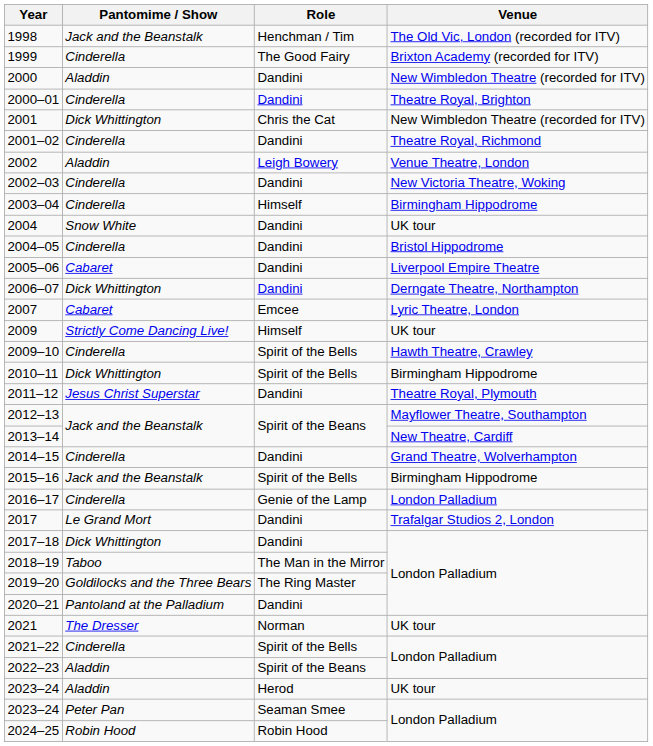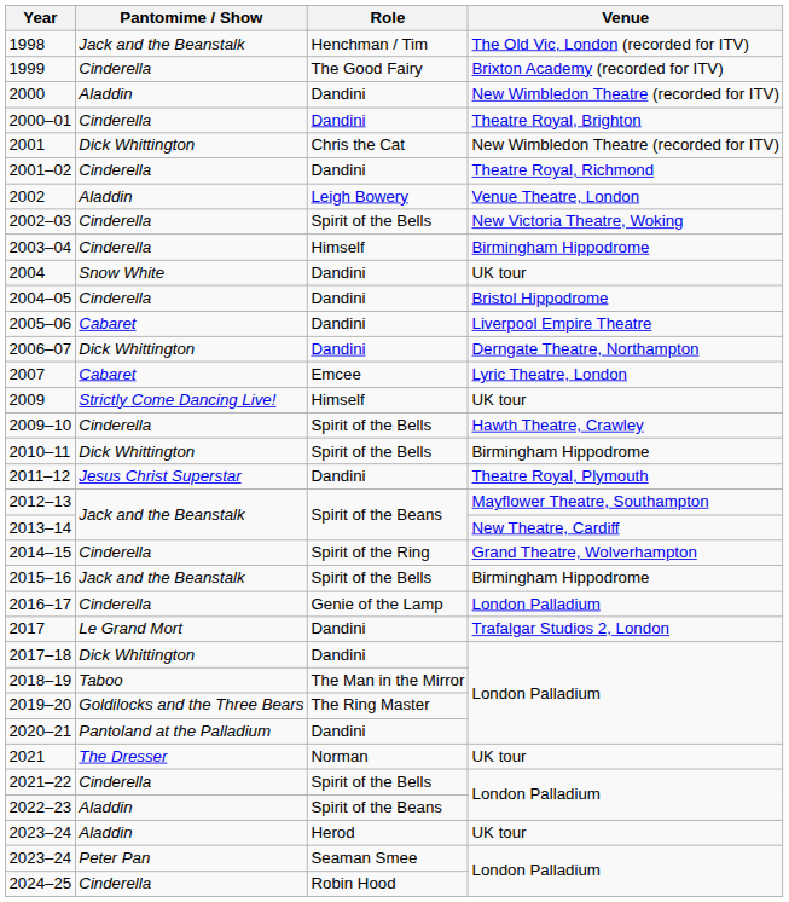 <table class="wikitable">
 <tr>
 <th>Year</th>
 <th>Pantomime / Show</th>
 <th>Role</th>
 <th>Venue</th>
 </tr>
 <tr>
 <td>1998</td>
 <td><em>Jack and the Beanstalk</em></td>
 <td>Henchman / Tim</td>
 <td><a href='#'>The Old Vic, London</a> (recorded for ITV)</td>
 </tr>
 <tr>
 <td>1999</td>
 <td><em>Cinderella</em></td>
 <td>The Good Fairy</td>
 <td><a href='#'>Brixton Academy</a> (recorded for ITV)</td>
 </tr>
 <tr>
 <td>2000</td>
 <td><em>Aladdin</em></td>
 <td>Dandini</td>
 <td><a href='#'>New Wimbledon Theatre</a> (recorded for ITV)</td>
 </tr>
 <tr>
 <td>2000–01</td>
 <td><em>Cinderella</em></td>
 <td><a href='#'>Dandini</a></td>
 <td><a href='#'>Theatre Royal, Brighton</a></td>
 </tr>
 <tr>
 <td>2001</td>
 <td><em>Dick Whittington</em></td>
 <td>Chris the Cat</td>
 <td>New Wimbledon Theatre (recorded for ITV)</td>
 </tr>
 <tr>
 <td>2001–02</td>
 <td><em>Cinderella</em></td>
 <td>Dandini</td>
 <td><a href='#'>Theatre Royal, Richmond</a></td>
 </tr>
 <tr>
 <td>2002</td>
 <td><em>Aladdin</em></td>
 <td><a href='#'>Leigh Bowery</a></td>
 <td><a href='#'>Venue Theatre, London</a></td>
 </tr>
 <tr>
 <td>2002–03</td>
 <td><em>Cinderella</em></td>
-<td>Dandini</td>
+<td>Spirit of the Bells</td>
 <td><a href='#'>New Victoria Theatre, Woking</a></td>
 </tr>
 <tr>
 <td>2003–04</td>
 <td><em>Cinderella</em></td>
 <td>Himself</td>
 <td><a href='#'>Birmingham Hippodrome</a></td>
 </tr>
 <tr>
 <td>2004</td>
 <td><em>Snow White</em></td>
 <td>Dandini</td>
 <td>UK tour</td>
 </tr>
 <tr>
 <td>2004–05</td>
 <td><em>Cinderella</em></td>
 <td>Dandini</td>
 <td><a href='#'>Bristol Hippodrome</a></td>
 </tr>
 <tr>
 <td>2005–06</td>
 <td><a href='#'><em>Cabaret</em></a></td>
 <td>Dandini</td>
 <td><a href='#'>Liverpool Empire Theatre</a></td>
 </tr>
 <tr>
 <td>2006–07</td>
 <td><em>Dick Whittington</em></td>
 <td><a href='#'>Dandini</a></td>
 <td><a href='#'>Derngate Theatre, Northampton</a></td>
 </tr>
 <tr>
 <td>2007</td>
 <td><a href='#'><em>Cabaret</em></a></td>
 <td>Emcee</td>
 <td><a href='#'>Lyric Theatre, London</a></td>
 </tr>
 <tr>
 <td>2009</td>
 <td><em><a href='#'>Strictly Come Dancing Live!</a></em></td>
 <td>Himself</td>
 <td>UK tour</td>
 </tr>
 <tr>
 <td>2009–10</td>
 <td><em>Cinderella</em></td>
 <td>Spirit of the Bells</td>
 <td><a href='#'>Hawth Theatre, Crawley</a></td>
 </tr>
 <tr>
 <td>2010–11</td>
 <td><em>Dick Whittington</em></td>
 <td>Spirit of the Bells</td>
 <td>Birmingham Hippodrome</td>
 </tr>
 <tr>
 <td>2011–12</td>
 <td><em><a href='#'>Jesus Christ Superstar</a></em></td>
 <td>Dandini</td>
 <td><a href='#'>Theatre Royal, Plymouth</a></td>
 </tr>
 <tr>
 <td>2012–13</td>
 <td rowspan="2"><em>Jack and the Beanstalk</em></td>
 <td rowspan="2">Spirit of the Beans</td>
 <td><a href='#'>Mayflower Theatre, Southampton</a></td>
 </tr>
 <tr>
 <td>2013–14</td>
 <td><a href='#'>New Theatre, Cardiff</a></td>
 </tr>
 <tr>
 <td>2014–15</td>
 <td><em>Cinderella</em></td>
-<td>Dandini</td>
+<td>Spirit of the Ring</td>
 <td><a href='#'>Grand Theatre, Wolverhampton</a></td>
 </tr>
 <tr>
 <td>2015–16</td>
 <td><em>Jack and the Beanstalk</em></td>
 <td>Spirit of the Bells</td>
 <td>Birmingham Hippodrome</td>
 </tr>
 <tr>
 <td>2016–17</td>
 <td><em>Cinderella</em></td>
 <td>Genie of the Lamp</td>
 <td><a href='#'>London Palladium</a></td>
 </tr>
 <tr>
 <td>2017</td>
 <td><em>Le Grand Mort</em></td>
 <td>Dandini</td>
 <td><a href='#'>Trafalgar Studios 2, London</a></td>
 </tr>
 <tr>
 <td>2017–18</td>
 <td><em>Dick Whittington</em></td>
 <td>Dandini</td>
 <td rowspan="4">London Palladium</td>
 </tr>
 <tr>
 <td>2018–19</td>
 <td><em>Taboo</em></td>
 <td>The Man in the Mirror</td>
 </tr>
 <tr>
 <td>2019–20</td>
 <td><em>Goldilocks and the Three Bears</em></td>
 <td>The Ring Master</td>
 </tr>
 <tr>
 <td>2020–21</td>
 <td><em>Pantoland at the Palladium</em></td>
 <td>Dandini</td>
 </tr>
 <tr>
 <td>2021</td>
 <td><em><a href='#'>The Dresser</a></em></td>
 <td>Norman</td>
 <td>UK tour</td>
 </tr>
 <tr>
 <td>2021–22</td>
 <td><em>Cinderella</em></td>
 <td>Spirit of the Bells</td>
 <td rowspan="2">London Palladium</td>
 </tr>
 <tr>
 <td>2022–23</td>
 <td><em>Aladdin</em></td>
 <td>Spirit of the Beans</td>
 </tr>
 <tr>
 <td>2023–24</td>
 <td><em>Aladdin</em></td>
 <td>Herod</td>
 <td>UK tour</td>
 </tr>
 <tr>
 <td>2023–24</td>
 <td><em>Peter Pan</em></td>
 <td>Seaman Smee</td>
 <td rowspan="2">London Palladium</td>
 </tr>
 <tr>
 <td>2024–25</td>
-<td><em>Robin Hood</em></td>
+<td><em>Cinderella</em></td>
 <td>Robin Hood</td>
 </tr>
 </table>
